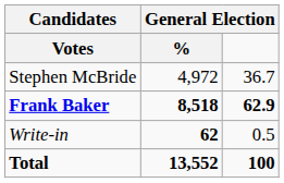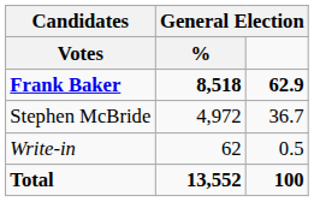 <table class=wikitable>
 <tr>
 <th colspan=1 rowspan=2><strong>Candidates</strong></th>
 <th colspan=2><strong>General Election</strong></th>
 </tr>
 <tr>
 </tr>
 <tr>
 <th>Votes</th>
 <th>%</th>
 </tr>
 <tr>
+<td><strong><a href='#'>Frank Baker</a></strong></td>
+<td align="right"><strong>8,518</strong></td>
+<td align="right"><strong>62.9</strong></td>
+</tr>
+<tr>
 <td>Stephen McBride</td>
 <td align="right">4,972</td>
 <td align="right">36.7</td>
 </tr>
 <tr>
-<td><strong><a href='#'>Frank Baker</a></strong></td>
-<td align="right"><strong>8,518</strong></td>
-<td align="right"><strong>62.9</strong></td>
-</tr>
-<tr>
 <td><em>Write-in</em></td>
-<td align="right"><strong>62</strong></td>
+<td align="right">62</td>
 <td align="right">0.5</td>
 </tr>
 <tr>
 <td><strong>Total</strong></td>
 <td align="right"><strong>13,552</strong></td>
 <td align="right"><strong>100</strong></td>
 </tr>
 </table>
